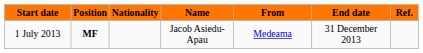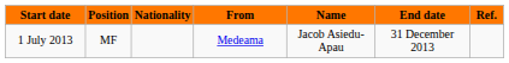 <table class="wikitable"  style="text-align:center; font-size:90%; ">
 <tr>
 <th style="background:#FF7700; color:#000000; width:200px;">Start date</th>
 <th style="background:#FF7700; color:#000000; width:50px;">Position</th>
 <th style="background:#FF7700; color:#000000; width:50px;">Nationality</th>
+<th style="background:#FF7700; color:#000000; width:200px;">From</th>
 <th style="background:#FF7700; color:#000000; width:200px;">Name</th>
-<th style="background:#FF7700; color:#000000; width:200px;">From</th>
 <th style="background:#FF7700; color:#000000; width:200px;">End date</th>
 <th style="background:#FF7700; color:#000000; width:50px;">Ref.</th>
 </tr>
 <tr>
 <td>1 July 2013</td>
-<td><strong>MF</strong></td>
+<td>MF</td>
 <td></td>
+<td><a href='#'>Medeama</a></td>
 <td>Jacob Asiedu-Apau</td>
-<td><a href='#'>Medeama</a></td>
 <td>31 December 2013</td>
 <td></td>
 </tr>
 </table>
